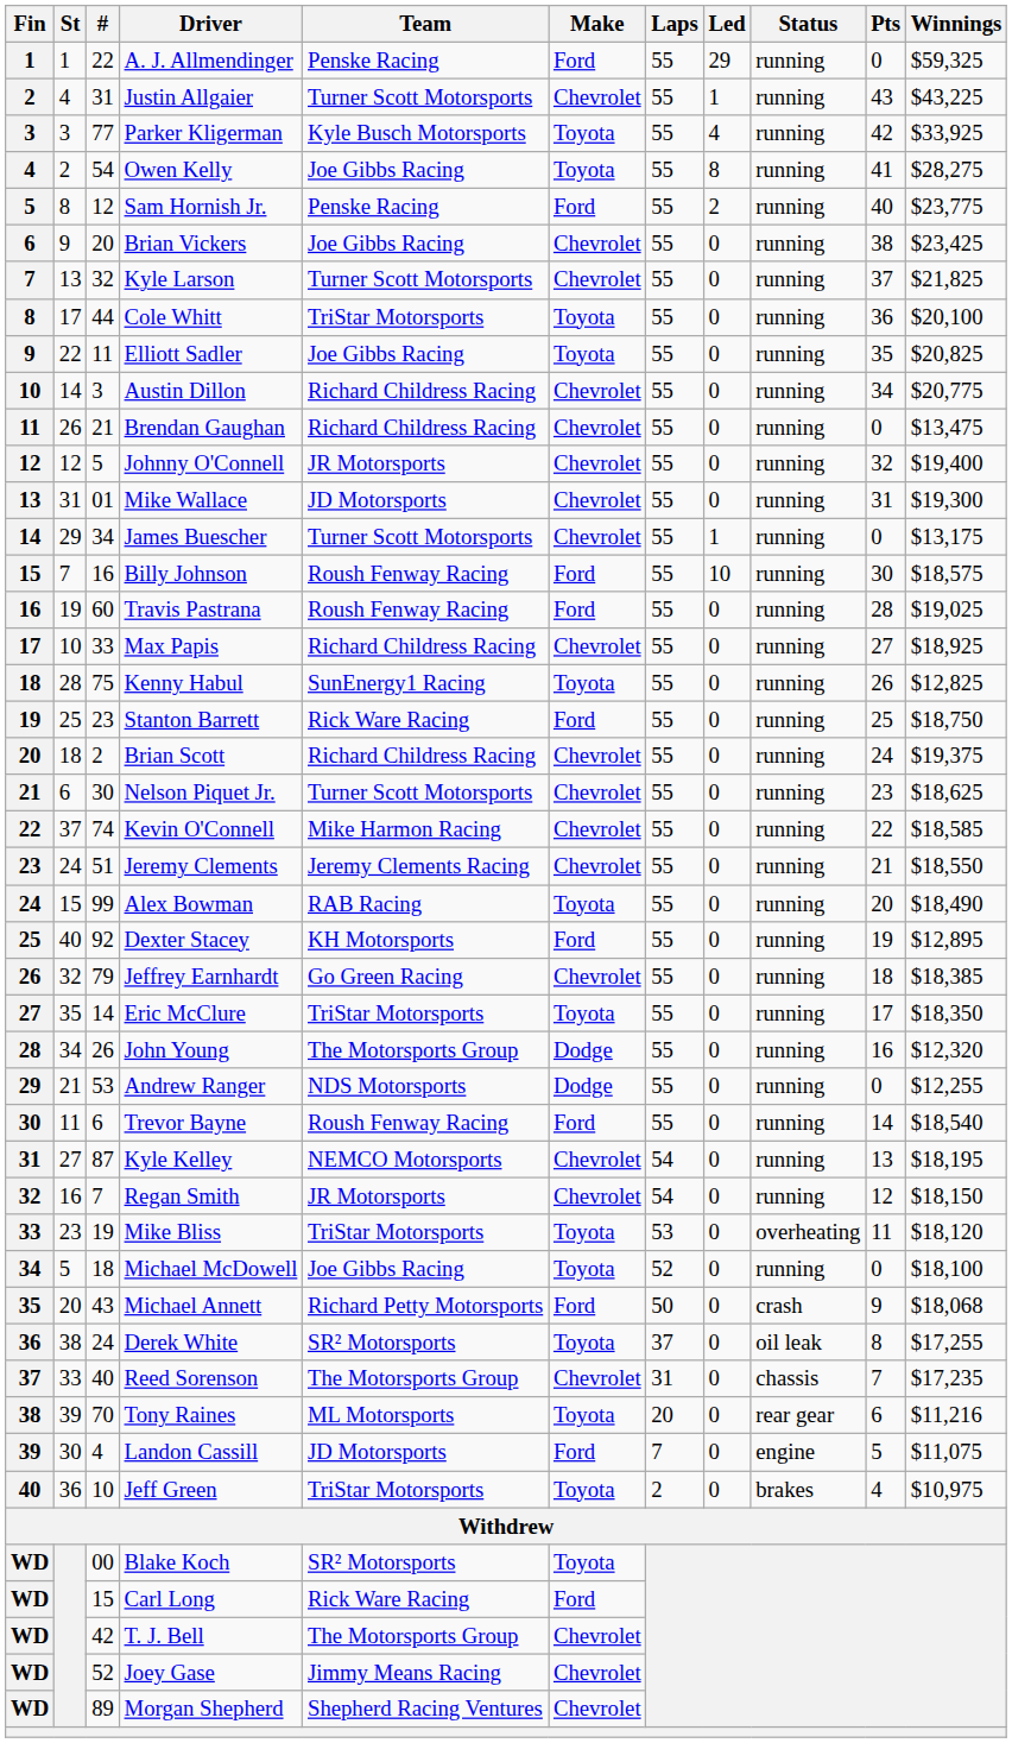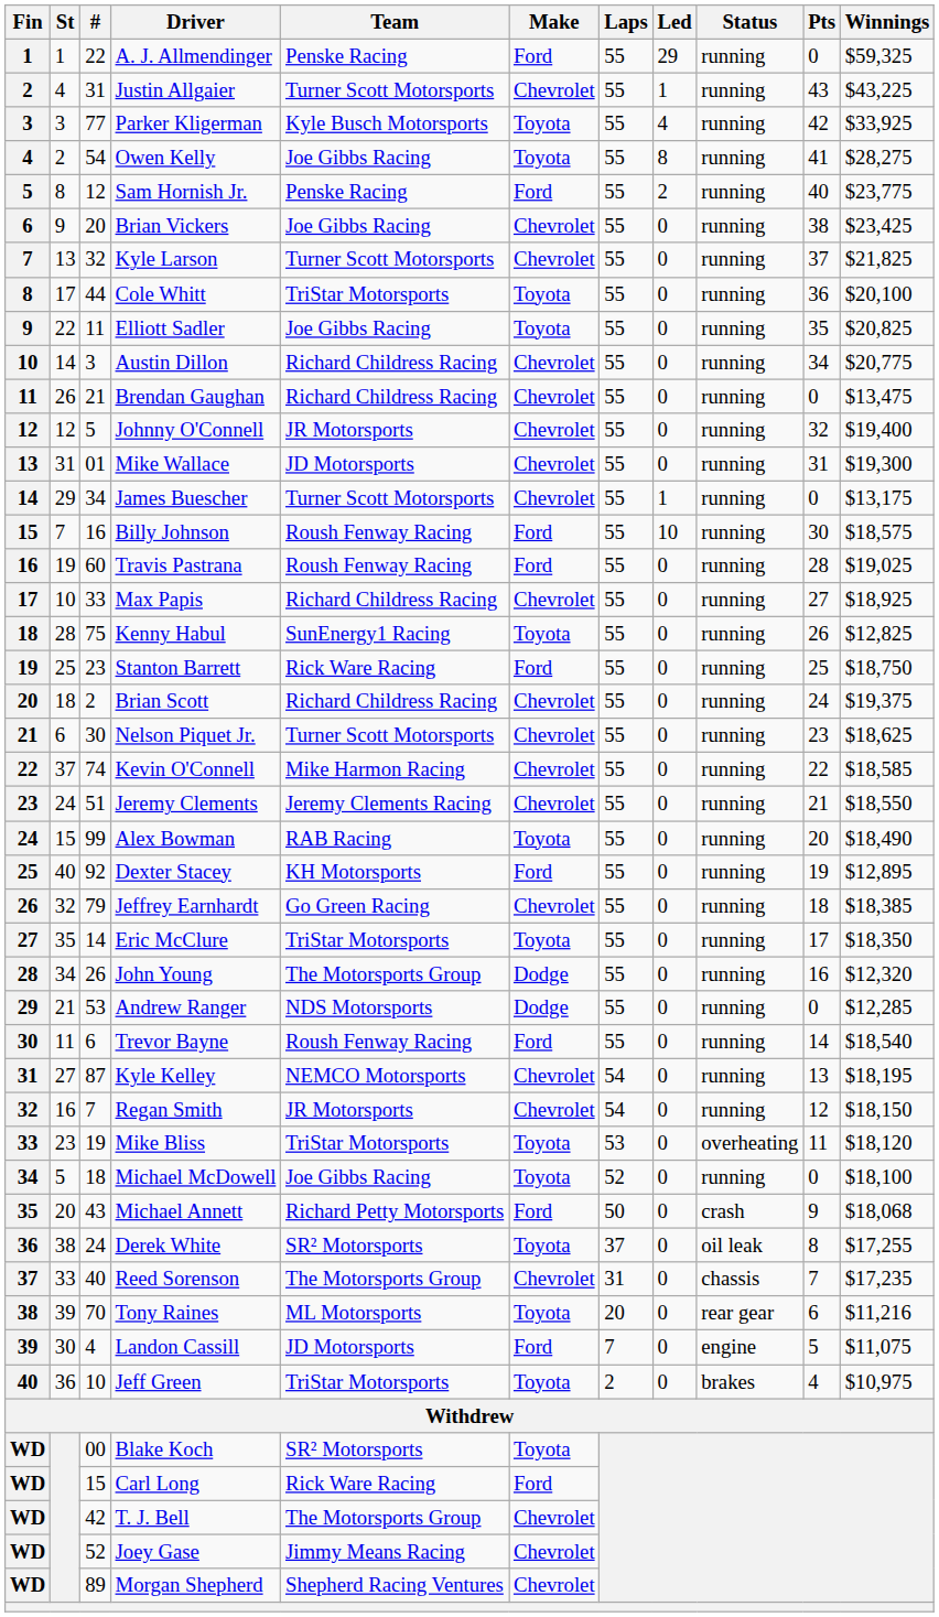 <table class="wikitable" style="font-size:95%">
 <tr>
 <th>Fin</th>
 <th>St</th>
 <th>#</th>
 <th>Driver</th>
 <th>Team</th>
 <th>Make</th>
 <th>Laps</th>
 <th>Led</th>
 <th>Status</th>
 <th>Pts</th>
 <th>Winnings</th>
 </tr>
 <tr>
 <th>1</th>
 <td>1</td>
 <td>22</td>
 <td><a href='#'>A. J. Allmendinger</a></td>
 <td><a href='#'>Penske Racing</a></td>
 <td><a href='#'>Ford</a></td>
 <td>55</td>
 <td>29</td>
 <td>running</td>
 <td>0</td>
 <td>$59,325</td>
 </tr>
 <tr>
 <th>2</th>
 <td>4</td>
 <td>31</td>
 <td><a href='#'>Justin Allgaier</a></td>
 <td><a href='#'>Turner Scott Motorsports</a></td>
 <td><a href='#'>Chevrolet</a></td>
 <td>55</td>
 <td>1</td>
 <td>running</td>
 <td>43</td>
 <td>$43,225</td>
 </tr>
 <tr>
 <th>3</th>
 <td>3</td>
 <td>77</td>
 <td><a href='#'>Parker Kligerman</a></td>
 <td><a href='#'>Kyle Busch Motorsports</a></td>
 <td><a href='#'>Toyota</a></td>
 <td>55</td>
 <td>4</td>
 <td>running</td>
 <td>42</td>
 <td>$33,925</td>
 </tr>
 <tr>
 <th>4</th>
 <td>2</td>
 <td>54</td>
 <td><a href='#'>Owen Kelly</a></td>
 <td><a href='#'>Joe Gibbs Racing</a></td>
 <td><a href='#'>Toyota</a></td>
 <td>55</td>
 <td>8</td>
 <td>running</td>
 <td>41</td>
 <td>$28,275</td>
 </tr>
 <tr>
 <th>5</th>
 <td>8</td>
 <td>12</td>
 <td><a href='#'>Sam Hornish Jr.</a></td>
 <td><a href='#'>Penske Racing</a></td>
 <td><a href='#'>Ford</a></td>
 <td>55</td>
 <td>2</td>
 <td>running</td>
 <td>40</td>
 <td>$23,775</td>
 </tr>
 <tr>
 <th>6</th>
 <td>9</td>
 <td>20</td>
 <td><a href='#'>Brian Vickers</a></td>
 <td><a href='#'>Joe Gibbs Racing</a></td>
 <td><a href='#'>Chevrolet</a></td>
 <td>55</td>
 <td>0</td>
 <td>running</td>
 <td>38</td>
 <td>$23,425</td>
 </tr>
 <tr>
 <th>7</th>
 <td>13</td>
 <td>32</td>
 <td><a href='#'>Kyle Larson</a></td>
 <td><a href='#'>Turner Scott Motorsports</a></td>
 <td><a href='#'>Chevrolet</a></td>
 <td>55</td>
 <td>0</td>
 <td>running</td>
 <td>37</td>
 <td>$21,825</td>
 </tr>
 <tr>
 <th>8</th>
 <td>17</td>
 <td>44</td>
 <td><a href='#'>Cole Whitt</a></td>
 <td><a href='#'>TriStar Motorsports</a></td>
 <td><a href='#'>Toyota</a></td>
 <td>55</td>
 <td>0</td>
 <td>running</td>
 <td>36</td>
 <td>$20,100</td>
 </tr>
 <tr>
 <th>9</th>
 <td>22</td>
 <td>11</td>
 <td><a href='#'>Elliott Sadler</a></td>
 <td><a href='#'>Joe Gibbs Racing</a></td>
 <td><a href='#'>Toyota</a></td>
 <td>55</td>
 <td>0</td>
 <td>running</td>
 <td>35</td>
 <td>$20,825</td>
 </tr>
 <tr>
 <th>10</th>
 <td>14</td>
 <td>3</td>
 <td><a href='#'>Austin Dillon</a></td>
 <td><a href='#'>Richard Childress Racing</a></td>
 <td><a href='#'>Chevrolet</a></td>
 <td>55</td>
 <td>0</td>
 <td>running</td>
 <td>34</td>
 <td>$20,775</td>
 </tr>
 <tr>
 <th>11</th>
 <td>26</td>
 <td>21</td>
 <td><a href='#'>Brendan Gaughan</a></td>
 <td><a href='#'>Richard Childress Racing</a></td>
 <td><a href='#'>Chevrolet</a></td>
 <td>55</td>
 <td>0</td>
 <td>running</td>
 <td>0</td>
 <td>$13,475</td>
 </tr>
 <tr>
 <th>12</th>
 <td>12</td>
 <td>5</td>
 <td><a href='#'>Johnny O'Connell</a></td>
 <td><a href='#'>JR Motorsports</a></td>
 <td><a href='#'>Chevrolet</a></td>
 <td>55</td>
 <td>0</td>
 <td>running</td>
 <td>32</td>
 <td>$19,400</td>
 </tr>
 <tr>
 <th>13</th>
 <td>31</td>
 <td>01</td>
 <td><a href='#'>Mike Wallace</a></td>
 <td><a href='#'>JD Motorsports</a></td>
 <td><a href='#'>Chevrolet</a></td>
 <td>55</td>
 <td>0</td>
 <td>running</td>
 <td>31</td>
 <td>$19,300</td>
 </tr>
 <tr>
 <th>14</th>
 <td>29</td>
 <td>34</td>
 <td><a href='#'>James Buescher</a></td>
 <td><a href='#'>Turner Scott Motorsports</a></td>
 <td><a href='#'>Chevrolet</a></td>
 <td>55</td>
 <td>1</td>
 <td>running</td>
 <td>0</td>
 <td>$13,175</td>
 </tr>
 <tr>
 <th>15</th>
 <td>7</td>
 <td>16</td>
 <td><a href='#'>Billy Johnson</a></td>
 <td><a href='#'>Roush Fenway Racing</a></td>
 <td><a href='#'>Ford</a></td>
 <td>55</td>
 <td>10</td>
 <td>running</td>
 <td>30</td>
 <td>$18,575</td>
 </tr>
 <tr>
 <th>16</th>
 <td>19</td>
 <td>60</td>
 <td><a href='#'>Travis Pastrana</a></td>
 <td><a href='#'>Roush Fenway Racing</a></td>
 <td><a href='#'>Ford</a></td>
 <td>55</td>
 <td>0</td>
 <td>running</td>
 <td>28</td>
 <td>$19,025</td>
 </tr>
 <tr>
 <th>17</th>
 <td>10</td>
 <td>33</td>
 <td><a href='#'>Max Papis</a></td>
 <td><a href='#'>Richard Childress Racing</a></td>
 <td><a href='#'>Chevrolet</a></td>
 <td>55</td>
 <td>0</td>
 <td>running</td>
 <td>27</td>
 <td>$18,925</td>
 </tr>
 <tr>
 <th>18</th>
 <td>28</td>
 <td>75</td>
 <td><a href='#'>Kenny Habul</a></td>
 <td><a href='#'>SunEnergy1 Racing</a></td>
 <td><a href='#'>Toyota</a></td>
 <td>55</td>
 <td>0</td>
 <td>running</td>
 <td>26</td>
 <td>$12,825</td>
 </tr>
 <tr>
 <th>19</th>
 <td>25</td>
 <td>23</td>
 <td><a href='#'>Stanton Barrett</a></td>
 <td><a href='#'>Rick Ware Racing</a></td>
 <td><a href='#'>Ford</a></td>
 <td>55</td>
 <td>0</td>
 <td>running</td>
 <td>25</td>
 <td>$18,750</td>
 </tr>
 <tr>
 <th>20</th>
 <td>18</td>
 <td>2</td>
 <td><a href='#'>Brian Scott</a></td>
 <td><a href='#'>Richard Childress Racing</a></td>
 <td><a href='#'>Chevrolet</a></td>
 <td>55</td>
 <td>0</td>
 <td>running</td>
 <td>24</td>
 <td>$19,375</td>
 </tr>
 <tr>
 <th>21</th>
 <td>6</td>
 <td>30</td>
 <td><a href='#'>Nelson Piquet Jr.</a></td>
 <td><a href='#'>Turner Scott Motorsports</a></td>
 <td><a href='#'>Chevrolet</a></td>
 <td>55</td>
 <td>0</td>
 <td>running</td>
 <td>23</td>
 <td>$18,625</td>
 </tr>
 <tr>
 <th>22</th>
 <td>37</td>
 <td>74</td>
 <td><a href='#'>Kevin O'Connell</a></td>
 <td><a href='#'>Mike Harmon Racing</a></td>
 <td><a href='#'>Chevrolet</a></td>
 <td>55</td>
 <td>0</td>
 <td>running</td>
 <td>22</td>
 <td>$18,585</td>
 </tr>
 <tr>
 <th>23</th>
 <td>24</td>
 <td>51</td>
 <td><a href='#'>Jeremy Clements</a></td>
 <td><a href='#'>Jeremy Clements Racing</a></td>
 <td><a href='#'>Chevrolet</a></td>
 <td>55</td>
 <td>0</td>
 <td>running</td>
 <td>21</td>
 <td>$18,550</td>
 </tr>
 <tr>
 <th>24</th>
 <td>15</td>
 <td>99</td>
 <td><a href='#'>Alex Bowman</a></td>
 <td><a href='#'>RAB Racing</a></td>
 <td><a href='#'>Toyota</a></td>
 <td>55</td>
 <td>0</td>
 <td>running</td>
 <td>20</td>
 <td>$18,490</td>
 </tr>
 <tr>
 <th>25</th>
 <td>40</td>
 <td>92</td>
 <td><a href='#'>Dexter Stacey</a></td>
 <td><a href='#'>KH Motorsports</a></td>
 <td><a href='#'>Ford</a></td>
 <td>55</td>
 <td>0</td>
 <td>running</td>
 <td>19</td>
 <td>$12,895</td>
 </tr>
 <tr>
 <th>26</th>
 <td>32</td>
 <td>79</td>
 <td><a href='#'>Jeffrey Earnhardt</a></td>
 <td><a href='#'>Go Green Racing</a></td>
 <td><a href='#'>Chevrolet</a></td>
 <td>55</td>
 <td>0</td>
 <td>running</td>
 <td>18</td>
 <td>$18,385</td>
 </tr>
 <tr>
 <th>27</th>
 <td>35</td>
 <td>14</td>
 <td><a href='#'>Eric McClure</a></td>
 <td><a href='#'>TriStar Motorsports</a></td>
 <td><a href='#'>Toyota</a></td>
 <td>55</td>
 <td>0</td>
 <td>running</td>
 <td>17</td>
 <td>$18,350</td>
 </tr>
 <tr>
 <th>28</th>
 <td>34</td>
 <td>26</td>
 <td><a href='#'>John Young</a></td>
 <td><a href='#'>The Motorsports Group</a></td>
 <td><a href='#'>Dodge</a></td>
 <td>55</td>
 <td>0</td>
 <td>running</td>
 <td>16</td>
 <td>$12,320</td>
 </tr>
 <tr>
 <th>29</th>
 <td>21</td>
 <td>53</td>
 <td><a href='#'>Andrew Ranger</a></td>
 <td><a href='#'>NDS Motorsports</a></td>
 <td><a href='#'>Dodge</a></td>
 <td>55</td>
 <td>0</td>
 <td>running</td>
 <td>0</td>
-<td>$12,255</td>
+<td>$12,285</td>
 </tr>
 <tr>
 <th>30</th>
 <td>11</td>
 <td>6</td>
 <td><a href='#'>Trevor Bayne</a></td>
 <td><a href='#'>Roush Fenway Racing</a></td>
 <td><a href='#'>Ford</a></td>
 <td>55</td>
 <td>0</td>
 <td>running</td>
 <td>14</td>
 <td>$18,540</td>
 </tr>
 <tr>
 <th>31</th>
 <td>27</td>
 <td>87</td>
 <td><a href='#'>Kyle Kelley</a></td>
 <td><a href='#'>NEMCO Motorsports</a></td>
 <td><a href='#'>Chevrolet</a></td>
 <td>54</td>
 <td>0</td>
 <td>running</td>
 <td>13</td>
 <td>$18,195</td>
 </tr>
 <tr>
 <th>32</th>
 <td>16</td>
 <td>7</td>
 <td><a href='#'>Regan Smith</a></td>
 <td><a href='#'>JR Motorsports</a></td>
 <td><a href='#'>Chevrolet</a></td>
 <td>54</td>
 <td>0</td>
 <td>running</td>
 <td>12</td>
 <td>$18,150</td>
 </tr>
 <tr>
 <th>33</th>
 <td>23</td>
 <td>19</td>
 <td><a href='#'>Mike Bliss</a></td>
 <td><a href='#'>TriStar Motorsports</a></td>
 <td><a href='#'>Toyota</a></td>
 <td>53</td>
 <td>0</td>
 <td>overheating</td>
 <td>11</td>
 <td>$18,120</td>
 </tr>
 <tr>
 <th>34</th>
 <td>5</td>
 <td>18</td>
 <td><a href='#'>Michael McDowell</a></td>
 <td><a href='#'>Joe Gibbs Racing</a></td>
 <td><a href='#'>Toyota</a></td>
 <td>52</td>
 <td>0</td>
 <td>running</td>
 <td>0</td>
 <td>$18,100</td>
 </tr>
 <tr>
 <th>35</th>
 <td>20</td>
 <td>43</td>
 <td><a href='#'>Michael Annett</a></td>
 <td><a href='#'>Richard Petty Motorsports</a></td>
 <td><a href='#'>Ford</a></td>
 <td>50</td>
 <td>0</td>
 <td>crash</td>
 <td>9</td>
 <td>$18,068</td>
 </tr>
 <tr>
 <th>36</th>
 <td>38</td>
 <td>24</td>
 <td><a href='#'>Derek White</a></td>
 <td><a href='#'>SR² Motorsports</a></td>
 <td><a href='#'>Toyota</a></td>
 <td>37</td>
 <td>0</td>
 <td>oil leak</td>
 <td>8</td>
 <td>$17,255</td>
 </tr>
 <tr>
 <th>37</th>
 <td>33</td>
 <td>40</td>
 <td><a href='#'>Reed Sorenson</a></td>
 <td><a href='#'>The Motorsports Group</a></td>
 <td><a href='#'>Chevrolet</a></td>
 <td>31</td>
 <td>0</td>
 <td>chassis</td>
 <td>7</td>
 <td>$17,235</td>
 </tr>
 <tr>
 <th>38</th>
 <td>39</td>
 <td>70</td>
 <td><a href='#'>Tony Raines</a></td>
 <td><a href='#'>ML Motorsports</a></td>
 <td><a href='#'>Toyota</a></td>
 <td>20</td>
 <td>0</td>
 <td>rear gear</td>
 <td>6</td>
 <td>$11,216</td>
 </tr>
 <tr>
 <th>39</th>
 <td>30</td>
 <td>4</td>
 <td><a href='#'>Landon Cassill</a></td>
 <td><a href='#'>JD Motorsports</a></td>
 <td><a href='#'>Ford</a></td>
 <td>7</td>
 <td>0</td>
 <td>engine</td>
 <td>5</td>
 <td>$11,075</td>
 </tr>
 <tr>
 <th>40</th>
 <td>36</td>
 <td>10</td>
 <td><a href='#'>Jeff Green</a></td>
 <td><a href='#'>TriStar Motorsports</a></td>
 <td><a href='#'>Toyota</a></td>
 <td>2</td>
 <td>0</td>
 <td>brakes</td>
 <td>4</td>
 <td>$10,975</td>
 </tr>
 <tr>
 <th colspan="11">Withdrew</th>
 </tr>
 <tr>
 <th>WD</th>
 <th rowspan="5"></th>
 <td>00</td>
 <td><a href='#'>Blake Koch</a></td>
 <td><a href='#'>SR² Motorsports</a></td>
 <td><a href='#'>Toyota</a></td>
 <th colspan="5" rowspan="5"></th>
 </tr>
 <tr>
 <th>WD</th>
 <td>15</td>
 <td><a href='#'>Carl Long</a></td>
 <td><a href='#'>Rick Ware Racing</a></td>
 <td><a href='#'>Ford</a></td>
 </tr>
 <tr>
 <th>WD</th>
 <td>42</td>
 <td><a href='#'>T. J. Bell</a></td>
 <td><a href='#'>The Motorsports Group</a></td>
 <td><a href='#'>Chevrolet</a></td>
 </tr>
 <tr>
 <th>WD</th>
 <td>52</td>
 <td><a href='#'>Joey Gase</a></td>
 <td><a href='#'>Jimmy Means Racing</a></td>
 <td><a href='#'>Chevrolet</a></td>
 </tr>
 <tr>
 <th>WD</th>
 <td>89</td>
 <td><a href='#'>Morgan Shepherd</a></td>
 <td><a href='#'>Shepherd Racing Ventures</a></td>
 <td><a href='#'>Chevrolet</a></td>
 </tr>
 <tr>
 <th colspan="11"></th>
 </tr>
 </table>
